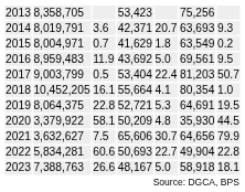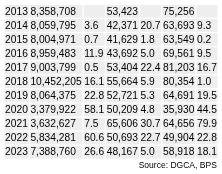 <table class="toccolours sortable" style="padding:0.5em;">
 <tr>
 <th></th>
 <th></th>
 <th></th>
 <th></th>
 <th></th>
 <th></th>
 <th></th>
 </tr>
 <tr style="background:#eee;">
 <td>2013</td>
-<td>8,358,705</td>
+<td>8,358,708</td>
 <td></td>
 <td>53,423</td>
 <td></td>
 <td>75,256</td>
 <td></td>
 </tr>
 <tr style="background:#eee;">
 <td>2014</td>
-<td>8,019,791</td>
+<td>8,059,795</td>
 <td> 3.6</td>
 <td>42,371</td>
 <td> 20.7</td>
 <td>63,693</td>
 <td> 9.3</td>
 </tr>
 <tr style="background:#eee;">
 <td>2015</td>
 <td>8,004,971</td>
 <td> 0.7</td>
 <td>41,629</td>
 <td> 1.8</td>
 <td>63,549</td>
 <td> 0.2</td>
 </tr>
 <tr style="background:#eee;">
 <td>2016</td>
 <td>8,959,483</td>
 <td> 11.9</td>
 <td>43,692</td>
 <td> 5.0</td>
 <td>69,561</td>
 <td> 9.5</td>
 </tr>
 <tr style="background:#eee;">
 <td>2017</td>
 <td>9,003,799</td>
 <td> 0.5</td>
 <td>53,404</td>
 <td> 22.4</td>
 <td>81,203</td>
-<td> 50.7</td>
+<td> 16.7</td>
 </tr>
 <tr style="background:#eee;">
 <td>2018</td>
 <td>10,452,205</td>
 <td> 16.1</td>
 <td>55,664</td>
-<td> 4.1</td>
+<td> 5.9</td>
 <td>80,354</td>
 <td> 1.0</td>
 </tr>
 <tr style="background:#eee;">
 <td>2019</td>
 <td>8,064,375</td>
 <td> 22.8</td>
 <td>52,721</td>
 <td> 5.3</td>
 <td>64,691</td>
 <td> 19.5</td>
 </tr>
 <tr style="background:#eee;">
 <td>2020</td>
 <td>3,379,922</td>
 <td> 58.1</td>
 <td>50,209</td>
 <td> 4.8</td>
 <td>35,930</td>
 <td> 44.5</td>
 </tr>
 <tr style="background:#eee;">
 <td>2021</td>
 <td>3,632,627</td>
 <td> 7.5</td>
 <td>65,606</td>
 <td> 30.7</td>
 <td>64,656</td>
 <td> 79.9</td>
 </tr>
 <tr style="background:#eee;">
 <td>2022</td>
 <td>5,834,281</td>
 <td> 60.6</td>
 <td>50,693</td>
 <td> 22.7</td>
 <td>49,904</td>
 <td> 22.8</td>
 </tr>
 <tr style="background:#eee;">
 <td>2023</td>
-<td>7,388,763</td>
+<td>7,388,760</td>
 <td> 26.6</td>
 <td>48,167</td>
 <td> 5.0</td>
 <td>58,918</td>
 <td> 18.1</td>
 </tr>
 <tr>
 <td colspan="7" style="text-align:right;"><sup>Source: DGCA, BPS</sup></td>
 </tr>
 </table>
